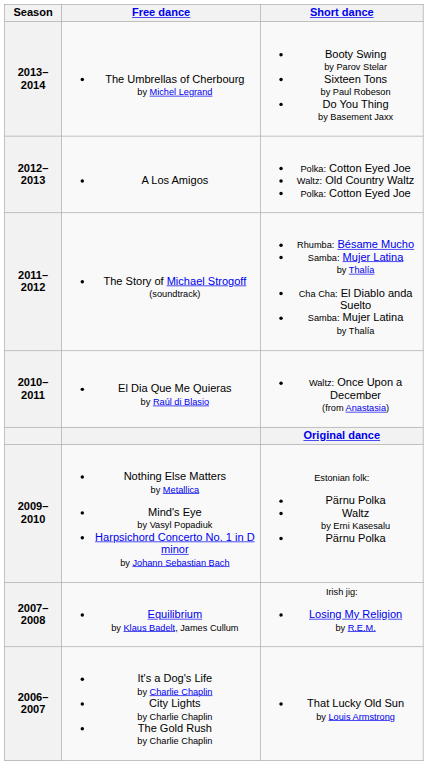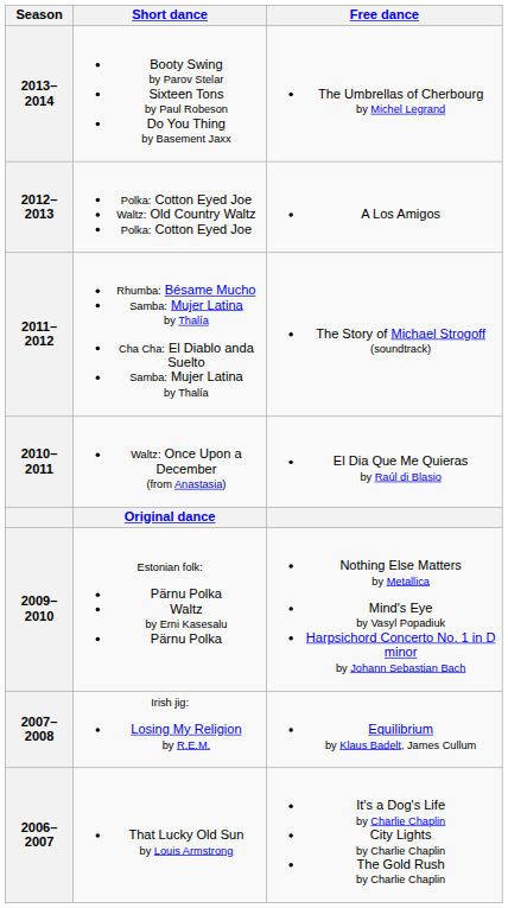 <table class="wikitable" style="text-align:center">
 <tr>
 <th>Season</th>
+<th><a href='#'>Short dance</a></th>
 <th><a href='#'>Free dance</a></th>
-<th><a href='#'>Short dance</a></th>
 </tr>
 <tr>
 <th>2013–2014 <br> </th>
+<td><br><ul><li>Booty Swing <br><small> by Parov Stelar </small></li><li>Sixteen Tons <br><small> by Paul Robeson </small></li><li>Do You Thing <br><small> by Basement Jaxx </small></li></ul></td>
 <td><br><ul><li>The Umbrellas of Cherbourg <br><small> by <a href='#'>Michel Legrand</a> </small></li></ul></td>
-<td><br><ul><li>Booty Swing <br><small> by Parov Stelar </small></li><li>Sixteen Tons <br><small> by Paul Robeson </small></li><li>Do You Thing <br><small> by Basement Jaxx </small></li></ul></td>
 </tr>
 <tr>
 <th>2012–2013 <br> </th>
+<td><br><ul><li><small>Polka:</small> Cotton Eyed Joe</li><li><small>Waltz:</small> Old Country Waltz</li><li><small>Polka:</small> Cotton Eyed Joe</li></ul></td>
 <td><br><ul><li>A Los Amigos</li></ul></td>
-<td><br><ul><li><small>Polka:</small> Cotton Eyed Joe</li><li><small>Waltz:</small> Old Country Waltz</li><li><small>Polka:</small> Cotton Eyed Joe</li></ul></td>
 </tr>
 <tr>
 <th>2011–2012 <br> </th>
+<td><br><ul><li><small>Rhumba:</small> <a href='#'>Bésame Mucho</a></li><li><small>Samba:</small> <a href='#'>Mujer Latina</a> <br><small> by <a href='#'>Thalía</a> </small></li></ul><ul><li><small>Cha Cha:</small> El Diablo anda Suelto</li><li><small>Samba:</small> Mujer Latina <br><small> by Thalía </small></li></ul></td>
 <td><br><ul><li>The Story of <a href='#'>Michael Strogoff</a> <br><small> (soundtrack) </small></li></ul></td>
-<td><br><ul><li><small>Rhumba:</small> <a href='#'>Bésame Mucho</a></li><li><small>Samba:</small> <a href='#'>Mujer Latina</a> <br><small> by <a href='#'>Thalía</a> </small></li></ul><ul><li><small>Cha Cha:</small> El Diablo anda Suelto</li><li><small>Samba:</small> Mujer Latina <br><small> by Thalía </small></li></ul></td>
 </tr>
 <tr>
 <th>2010–2011 <br> </th>
+<td><br><ul><li><small>Waltz:</small> Once Upon a December <br><small> (from <a href='#'>Anastasia</a>) </small></li></ul></td>
 <td><br><ul><li>El Dia Que Me Quieras <br><small> by <a href='#'>Raúl di Blasio</a> </small></li></ul></td>
-<td><br><ul><li><small>Waltz:</small> Once Upon a December <br><small> (from <a href='#'>Anastasia</a>) </small></li></ul></td>
 </tr>
 <tr>
 <th></th>
+<th><a href='#'>Original dance</a></th>
 <th></th>
-<th><a href='#'>Original dance</a></th>
 </tr>
 <tr>
 <th>2009–2010 <br> </th>
+<td><small>Estonian folk:</small><br><ul><li>Pärnu Polka</li><li>Waltz <br><small> by Erni Kasesalu </small></li><li>Pärnu Polka</li></ul></td>
 <td><br><ul><li>Nothing Else Matters <br><small> by <a href='#'>Metallica</a> </small></li></ul><ul><li>Mind's Eye <br><small> by Vasyl Popadiuk </small></li><li><a href='#'>Harpsichord Concerto No. 1 in D minor</a> <br><small> by <a href='#'>Johann Sebastian Bach</a> </small></li></ul></td>
-<td><small>Estonian folk:</small><br><ul><li>Pärnu Polka</li><li>Waltz <br><small> by Erni Kasesalu </small></li><li>Pärnu Polka</li></ul></td>
 </tr>
 <tr>
 <th>2007–2008 <br> </th>
+<td><small>Irish jig:</small><br><ul><li><a href='#'>Losing My Religion</a> <br><small> by <a href='#'>R.E.M.</a> </small></li></ul></td>
 <td><br><ul><li><a href='#'>Equilibrium</a> <br><small> by <a href='#'>Klaus Badelt</a>, James Cullum </small></li></ul></td>
-<td><small>Irish jig:</small><br><ul><li><a href='#'>Losing My Religion</a> <br><small> by <a href='#'>R.E.M.</a> </small></li></ul></td>
 </tr>
 <tr>
 <th>2006–2007 <br> </th>
+<td><br><ul><li>That Lucky Old Sun <br><small> by <a href='#'>Louis Armstrong</a> </small></li></ul></td>
 <td><br><ul><li>It's a Dog's Life <br><small> by <a href='#'>Charlie Chaplin</a> </small></li><li>City Lights <br><small> by Charlie Chaplin </small></li><li>The Gold Rush <br><small> by Charlie Chaplin </small></li></ul></td>
-<td><br><ul><li>That Lucky Old Sun <br><small> by <a href='#'>Louis Armstrong</a> </small></li></ul></td>
 </tr>
 </table>
